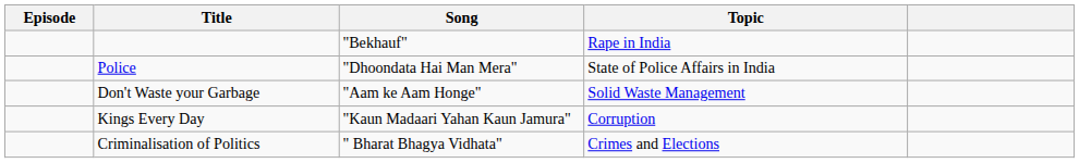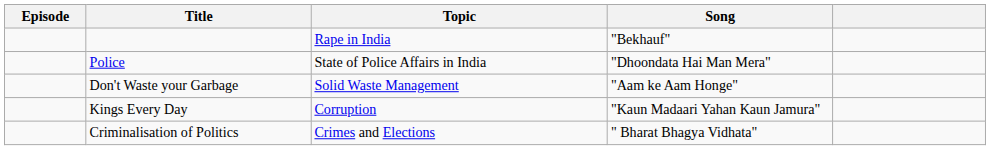 <table class="wikitable" style="font-size: 90%;" " border="2" cellpadding="4" background: #f9f9f9;>
 <tr align="center">
 <th width=8%>Episode</th>
 <th width=22%>Title</th>
+<th width=29%>Topic</th>
 <th width=22%>Song</th>
-<th width=29%>Topic</th>
 <th width=15%></th>
 </tr>
 <tr>
 <td></td>
 <td></td>
+<td><a href='#'>Rape in India</a></td>
 <td>"Bekhauf"</td>
-<td><a href='#'>Rape in India</a></td>
 <td></td>
 </tr>
 <tr>
 <td></td>
 <td><a href='#'>Police</a></td>
+<td>State of Police Affairs in India</td>
 <td>"Dhoondata Hai Man Mera"</td>
-<td>State of Police Affairs in India</td>
 <td></td>
 </tr>
 <tr>
 <td></td>
 <td>Don't Waste your Garbage</td>
+<td><a href='#'>Solid Waste Management</a></td>
 <td>"Aam ke Aam Honge"</td>
-<td><a href='#'>Solid Waste Management</a></td>
 <td></td>
 </tr>
 <tr>
 <td></td>
 <td>Kings Every Day</td>
+<td><a href='#'>Corruption</a></td>
 <td>"Kaun Madaari Yahan Kaun Jamura"</td>
-<td><a href='#'>Corruption</a></td>
 <td></td>
 </tr>
 <tr>
 <td></td>
 <td>Criminalisation of Politics</td>
+<td><a href='#'>Crimes</a> and <a href='#'>Elections</a></td>
 <td>" Bharat Bhagya Vidhata"</td>
-<td><a href='#'>Crimes</a> and <a href='#'>Elections</a></td>
 <td></td>
 </tr>
 </table>
